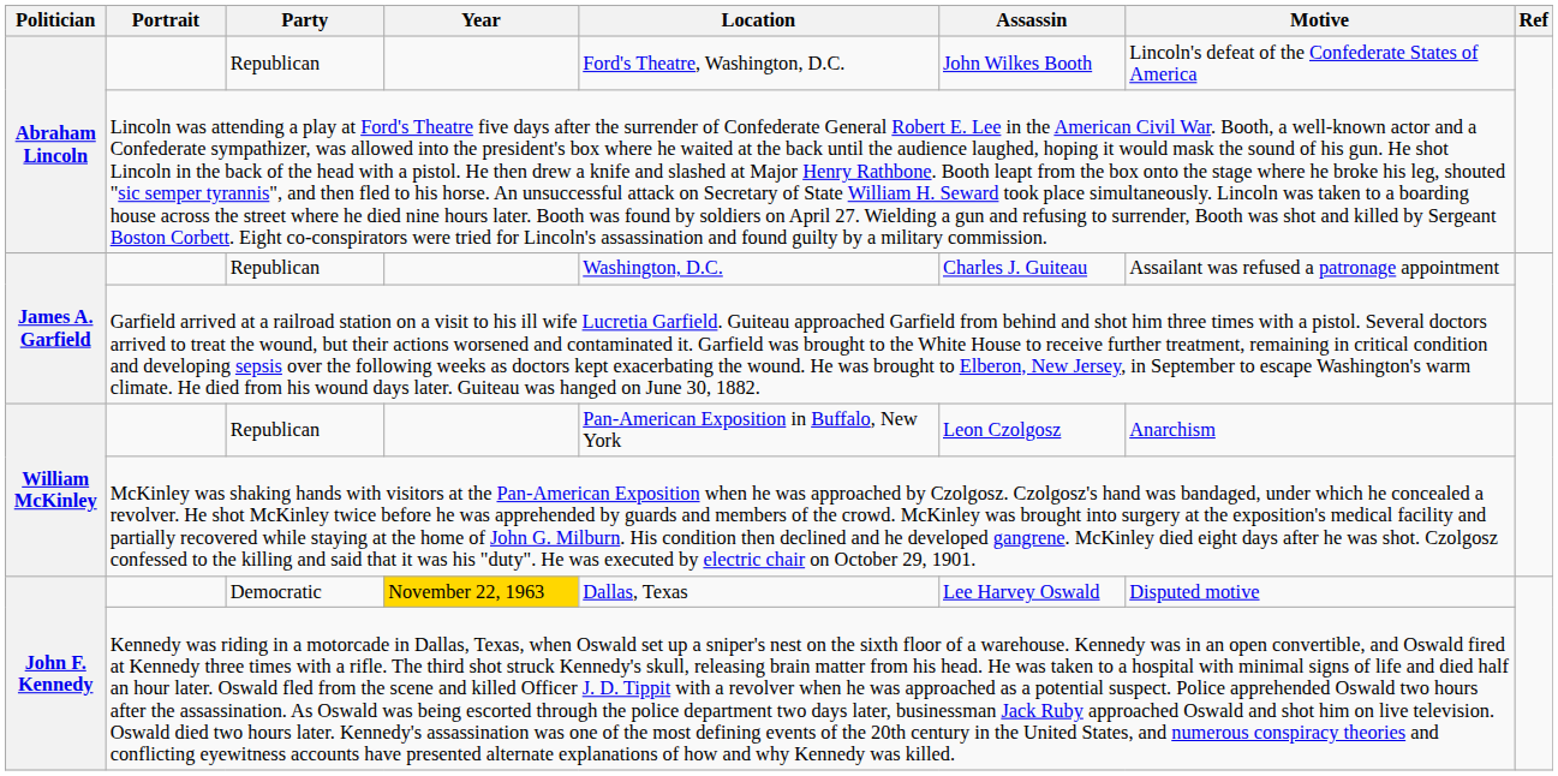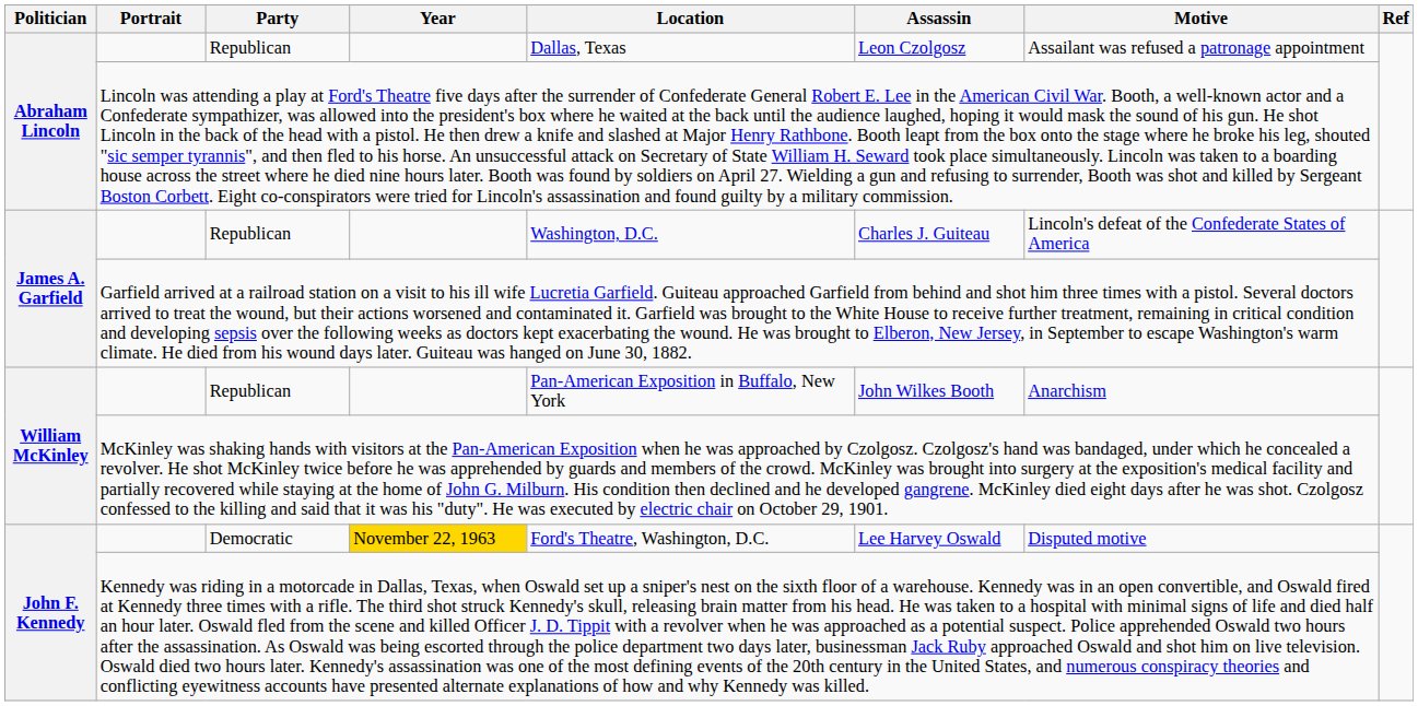 <table class="wikitable" style="width:100%;">
 <tr>
 <th>Politician</th>
 <th>Portrait</th>
 <th>Party</th>
 <th>Year</th>
 <th>Location</th>
 <th>Assassin</th>
 <th>Motive</th>
 <th>Ref</th>
 </tr>
 <tr>
 <th rowspan="2"><a href='#'>Abraham Lincoln</a></th>
 <td></td>
 <td>Republican</td>
 <td></td>
-<td><a href='#'>Ford's Theatre</a>, Washington, D.C.</td>
-<td><a href='#'>John Wilkes Booth</a></td>
-<td>Lincoln's defeat of the <a href='#'>Confederate States of America</a></td>
+<td><a href='#'>Dallas</a>, Texas</td>
+<td><a href='#'>Leon Czolgosz</a></td>
+<td>Assailant was refused a <a href='#'>patronage</a> appointment</td>
 <td rowspan="2"></td>
 </tr>
 <tr class="expand-child">
 <td colspan="6"><br>Lincoln was attending a play at <a href='#'>Ford's Theatre</a> five days after the surrender of Confederate General <a href='#'>Robert E. Lee</a> in the <a href='#'>American Civil War</a>. Booth, a well-known actor and a Confederate sympathizer, was allowed into the president's box where he waited at the back until the audience laughed, hoping it would mask the sound of his gun. He shot Lincoln in the back of the head with a pistol. He then drew a knife and slashed at Major <a href='#'>Henry Rathbone</a>. Booth leapt from the box onto the stage where he broke his leg, shouted "<a href='#'>sic semper tyrannis</a>", and then fled to his horse. An unsuccessful attack on Secretary of State <a href='#'>William H. Seward</a> took place simultaneously. Lincoln was taken to a boarding house across the street where he died nine hours later. Booth was found by soldiers on April 27. Wielding a gun and refusing to surrender, Booth was shot and killed by Sergeant <a href='#'>Boston Corbett</a>. Eight co-conspirators were tried for Lincoln's assassination and found guilty by a military commission.</td>
 </tr>
 <tr>
 <th rowspan="2"><a href='#'>James A. Garfield</a></th>
 <td></td>
 <td>Republican</td>
 <td></td>
 <td><a href='#'>Washington, D.C.</a></td>
 <td><a href='#'>Charles J. Guiteau</a></td>
-<td>Assailant was refused a <a href='#'>patronage</a> appointment</td>
+<td>Lincoln's defeat of the <a href='#'>Confederate States of America</a></td>
 <td rowspan="2"></td>
 </tr>
 <tr class="expand-child">
 <td colspan="6"><br>Garfield arrived at a railroad station on a visit to his ill wife <a href='#'>Lucretia Garfield</a>. Guiteau approached Garfield from behind and shot him three times with a pistol. Several doctors arrived to treat the wound, but their actions worsened and contaminated it. Garfield was brought to the White House to receive further treatment, remaining in critical condition and developing <a href='#'>sepsis</a> over the following weeks as doctors kept exacerbating the wound. He was brought to <a href='#'>Elberon, New Jersey</a>, in September to escape Washington's warm climate. He died from his wound days later. Guiteau was hanged on June 30, 1882.</td>
 </tr>
 <tr>
 <th rowspan="2"><a href='#'>William McKinley</a></th>
 <td></td>
 <td>Republican</td>
 <td></td>
 <td><a href='#'>Pan-American Exposition</a> in <a href='#'>Buffalo</a>, New York</td>
-<td><a href='#'>Leon Czolgosz</a></td>
+<td><a href='#'>John Wilkes Booth</a></td>
 <td><a href='#'>Anarchism</a></td>
 <td rowspan="2"></td>
 </tr>
 <tr class="expand-child">
 <td colspan="6"><br>McKinley was shaking hands with visitors at the <a href='#'>Pan-American Exposition</a> when he was approached by Czolgosz. Czolgosz's hand was bandaged, under which he concealed a revolver. He shot McKinley twice before he was apprehended by guards and members of the crowd. McKinley was brought into surgery at the exposition's medical facility and partially recovered while staying at the home of <a href='#'>John G. Milburn</a>. His condition then declined and he developed <a href='#'>gangrene</a>. McKinley died eight days after he was shot. Czolgosz confessed to the killing and said that it was his "duty". He was executed by <a href='#'>electric chair</a> on October 29, 1901.</td>
 </tr>
 <tr>
 <th rowspan="2"><a href='#'>John F. Kennedy</a></th>
 <td></td>
 <td>Democratic</td>
 <td style="background: gold;">November 22, 1963</td>
-<td><a href='#'>Dallas</a>, Texas</td>
+<td><a href='#'>Ford's Theatre</a>, Washington, D.C.</td>
 <td><a href='#'>Lee Harvey Oswald</a></td>
 <td><a href='#'>Disputed motive</a></td>
 <td rowspan="2"></td>
 </tr>
 <tr class="expand-child">
 <td colspan="6"><br>Kennedy was riding in a motorcade in Dallas, Texas, when Oswald set up a sniper's nest on the sixth floor of a warehouse. Kennedy was in an open convertible, and Oswald fired at Kennedy three times with a rifle. The third shot struck Kennedy's skull, releasing brain matter from his head. He was taken to a hospital with minimal signs of life and died half an hour later. Oswald fled from the scene and killed Officer <a href='#'>J. D. Tippit</a> with a revolver when he was approached as a potential suspect. Police apprehended Oswald two hours after the assassination. As Oswald was being escorted through the police department two days later, businessman <a href='#'>Jack Ruby</a> approached Oswald and shot him on live television. Oswald died two hours later. Kennedy's assassination was one of the most defining events of the 20th century in the United States, and <a href='#'>numerous conspiracy theories</a> and conflicting eyewitness accounts have presented alternate explanations of how and why Kennedy was killed.</td>
 </tr>
 </table>
